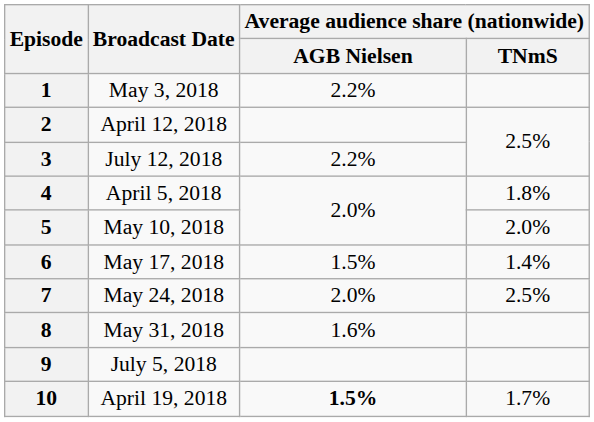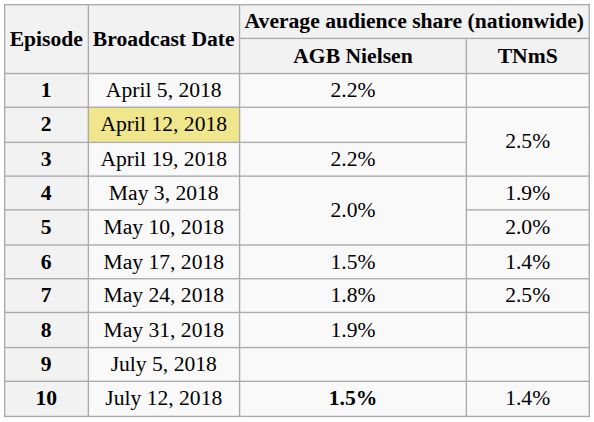 <table class="wikitable"  style="text-align:center">
 <tr>
 <th rowspan="2">Episode</th>
 <th rowspan="2">Broadcast Date</th>
 <th colspan="2">Average audience share (nationwide)</th>
 </tr>
 <tr>
 <th><strong>AGB Nielsen</strong></th>
 <th>TNmS</th>
 </tr>
 <tr>
 <th>1</th>
-<td>May 3, 2018</td>
+<td>April 5, 2018</td>
 <td>2.2%</td>
 <td></td>
 </tr>
 <tr>
 <th>2</th>
-<td>April 12, 2018</td>
+<td style="background: khaki;">April 12, 2018</td>
 <td></td>
 <td rowspan=2>2.5%</td>
 </tr>
 <tr>
 <th>3</th>
-<td>July 12, 2018</td>
+<td>April 19, 2018</td>
 <td>2.2%</td>
 </tr>
 <tr>
 <th>4</th>
-<td>April 5, 2018</td>
+<td>May 3, 2018</td>
 <td rowspan=2>2.0%</td>
-<td>1.8%</td>
+<td>1.9%</td>
 </tr>
 <tr>
 <th>5</th>
 <td>May 10, 2018</td>
 <td>2.0%</td>
 </tr>
 <tr>
 <th>6</th>
 <td>May 17, 2018</td>
 <td>1.5%</td>
 <td>1.4%</td>
 </tr>
 <tr>
 <th>7</th>
 <td>May 24, 2018</td>
-<td>2.0%</td>
+<td>1.8%</td>
 <td>2.5%</td>
 </tr>
 <tr>
 <th>8</th>
 <td>May 31, 2018</td>
-<td>1.6%</td>
+<td>1.9%</td>
 <td></td>
 </tr>
 <tr>
 <th>9</th>
 <td>July 5, 2018</td>
 <td></td>
 <td></td>
 </tr>
 <tr>
 <th>10</th>
-<td>April 19, 2018</td>
+<td>July 12, 2018</td>
 <td><strong>1.5%</strong></td>
-<td>1.7%</td>
+<td>1.4%</td>
 </tr>
 </table>
